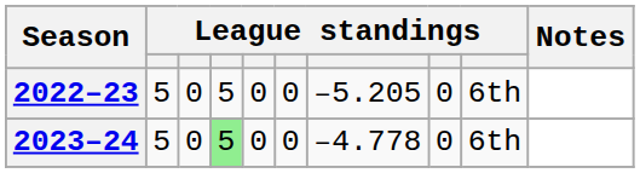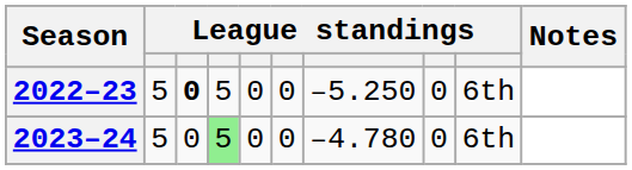 <table class="wikitable sortable">
 <tr>
 <th scope="col" rowspan="2">Season</th>
 <th scope="col" colspan="8">League standings</th>
 <th scope="col" rowspan="2">Notes</th>
 </tr>
 <tr>
 <th scope="col"></th>
 <th scope="col"></th>
 <th scope="col"></th>
 <th scope="col"></th>
 <th scope="col"></th>
 <th scope="col"></th>
 <th scope="col"></th>
 <th scope="col"></th>
 </tr>
 <tr>
 <th scope="row"><a href='#'>2022–23</a></th>
 <td>5</td>
-<td>0</td>
+<td><strong>0</strong></td>
 <td>5</td>
 <td>0</td>
 <td>0</td>
-<td>–5.205</td>
+<td>–5.250</td>
 <td>0</td>
 <td>6th</td>
 <td style="background: white;"></td>
 </tr>
 <tr>
 <th scope="row"><a href='#'>2023–24</a></th>
 <td>5</td>
 <td>0</td>
 <td style="background: lightgreen;">5</td>
 <td>0</td>
 <td>0</td>
-<td>–4.778</td>
+<td>–4.780</td>
 <td>0</td>
 <td>6th</td>
 <td style="background: white;"></td>
 </tr>
 </table>
